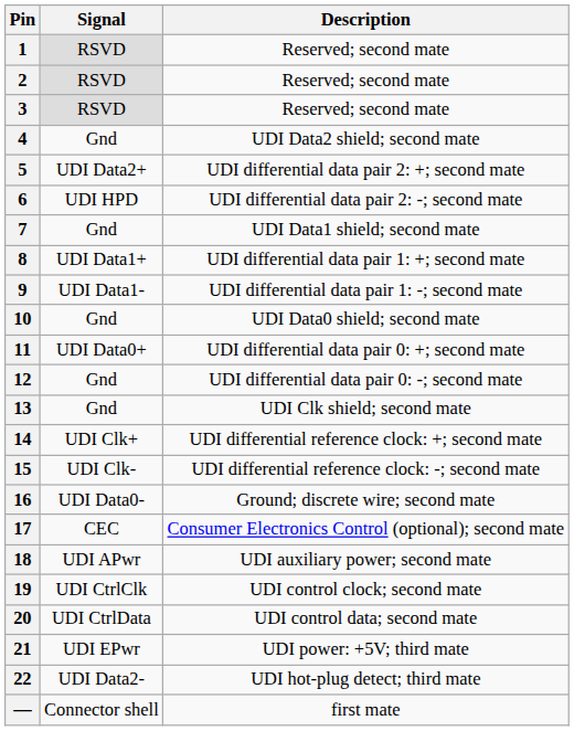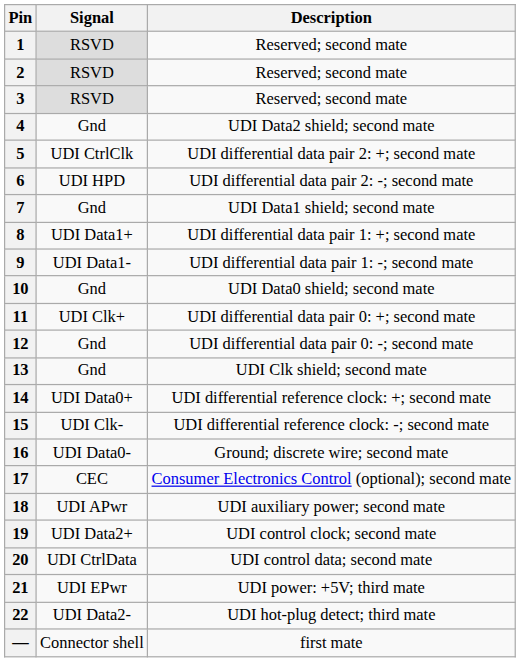 <table class="wikitable sortable" style="font-size:85%;text-align:center;">
 <tr>
 <th>Pin</th>
 <th>Signal</th>
 <th class="unsortable">Description</th>
 </tr>
 <tr>
 <th>1</th>
 <td style="background:#ddd;">RSVD</td>
 <td>Reserved; second mate</td>
 </tr>
 <tr>
 <th>2</th>
 <td style="background:#ddd;">RSVD</td>
 <td>Reserved; second mate</td>
 </tr>
 <tr>
 <th>3</th>
 <td style="background:#ddd;">RSVD</td>
 <td>Reserved; second mate</td>
 </tr>
 <tr>
 <th>4</th>
 <td>Gnd</td>
 <td>UDI Data2 shield; second mate</td>
 </tr>
 <tr>
 <th>5</th>
-<td>UDI Data2+</td>
+<td>UDI CtrlClk</td>
 <td>UDI differential data pair 2: +; second mate</td>
 </tr>
 <tr>
 <th>6</th>
 <td>UDI HPD</td>
 <td>UDI differential data pair 2: -; second mate</td>
 </tr>
 <tr>
 <th>7</th>
 <td>Gnd</td>
 <td>UDI Data1 shield; second mate</td>
 </tr>
 <tr>
 <th>8</th>
 <td>UDI Data1+</td>
 <td>UDI differential data pair 1: +; second mate</td>
 </tr>
 <tr>
 <th>9</th>
 <td>UDI Data1-</td>
 <td>UDI differential data pair 1: -; second mate</td>
 </tr>
 <tr>
 <th>10</th>
 <td>Gnd</td>
 <td>UDI Data0 shield; second mate</td>
 </tr>
 <tr>
 <th>11</th>
-<td>UDI Data0+</td>
+<td>UDI Clk+</td>
 <td>UDI differential data pair 0: +; second mate</td>
 </tr>
 <tr>
 <th>12</th>
 <td>Gnd</td>
 <td>UDI differential data pair 0: -; second mate</td>
 </tr>
 <tr>
 <th>13</th>
 <td>Gnd</td>
 <td>UDI Clk shield; second mate</td>
 </tr>
 <tr>
 <th>14</th>
-<td>UDI Clk+</td>
+<td>UDI Data0+</td>
 <td>UDI differential reference clock: +; second mate</td>
 </tr>
 <tr>
 <th>15</th>
 <td>UDI Clk-</td>
 <td>UDI differential reference clock: -; second mate</td>
 </tr>
 <tr>
 <th>16</th>
 <td>UDI Data0-</td>
 <td>Ground; discrete wire; second mate</td>
 </tr>
 <tr>
 <th>17</th>
 <td>CEC</td>
 <td><a href='#'>Consumer Electronics Control</a> (optional); second mate</td>
 </tr>
 <tr>
 <th>18</th>
 <td>UDI APwr</td>
 <td>UDI auxiliary power; second mate</td>
 </tr>
 <tr>
 <th>19</th>
-<td>UDI CtrlClk</td>
+<td>UDI Data2+</td>
 <td>UDI control clock; second mate</td>
 </tr>
 <tr>
 <th>20</th>
 <td>UDI CtrlData</td>
 <td>UDI control data; second mate</td>
 </tr>
 <tr>
 <th>21</th>
 <td>UDI EPwr</td>
 <td>UDI power: +5V; third mate</td>
 </tr>
 <tr>
 <th>22</th>
 <td>UDI Data2-</td>
 <td>UDI hot-plug detect; third mate</td>
 </tr>
 <tr>
 <th>—</th>
 <td>Connector shell</td>
 <td>first mate</td>
 </tr>
 </table>
